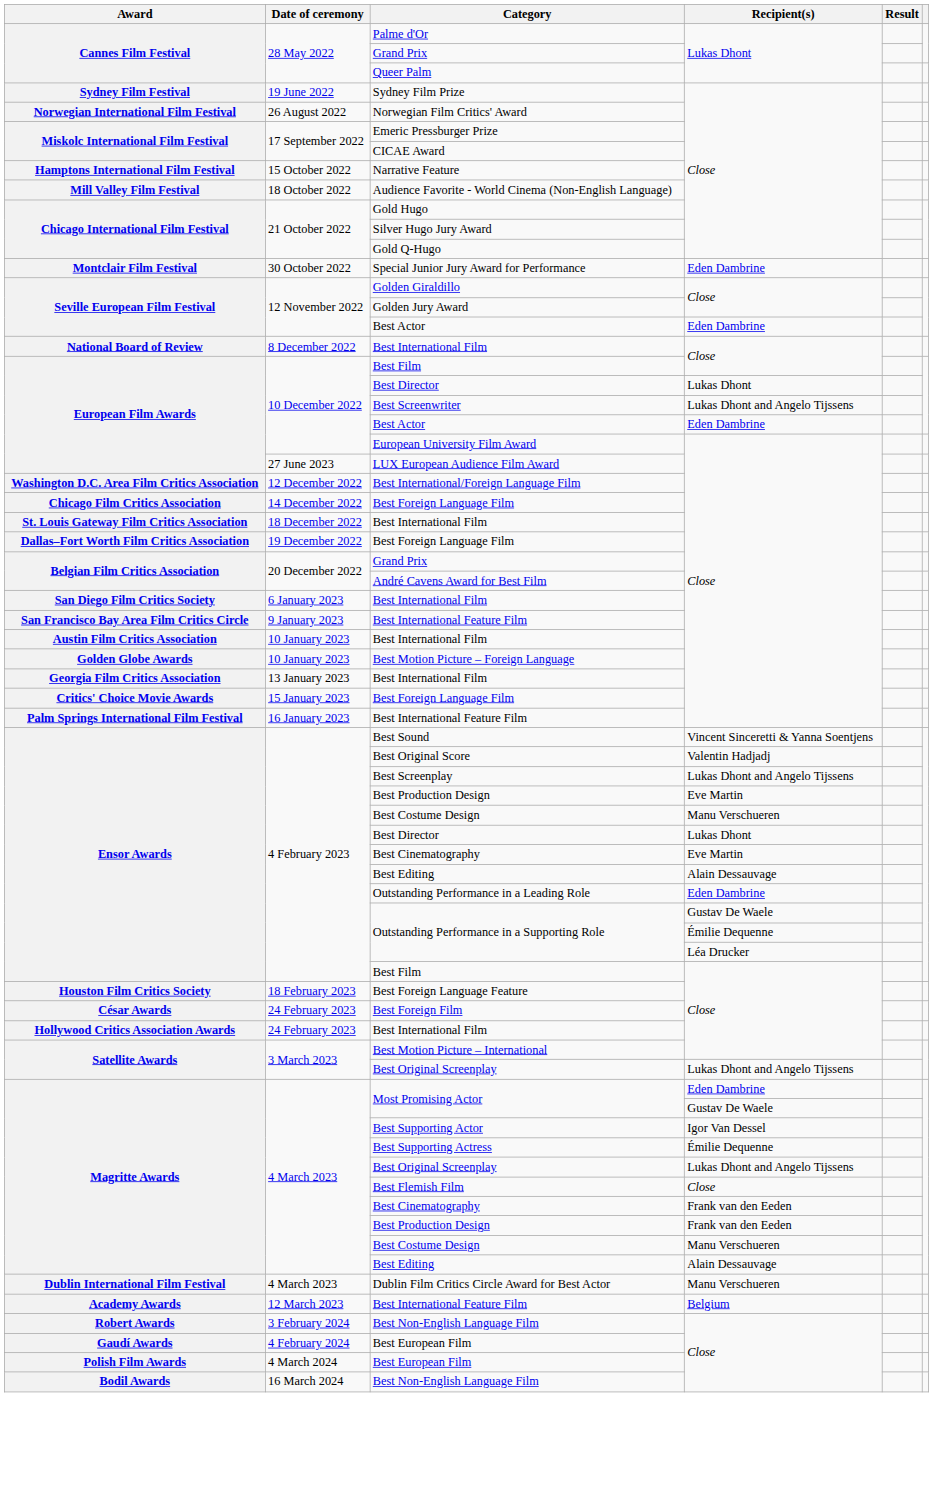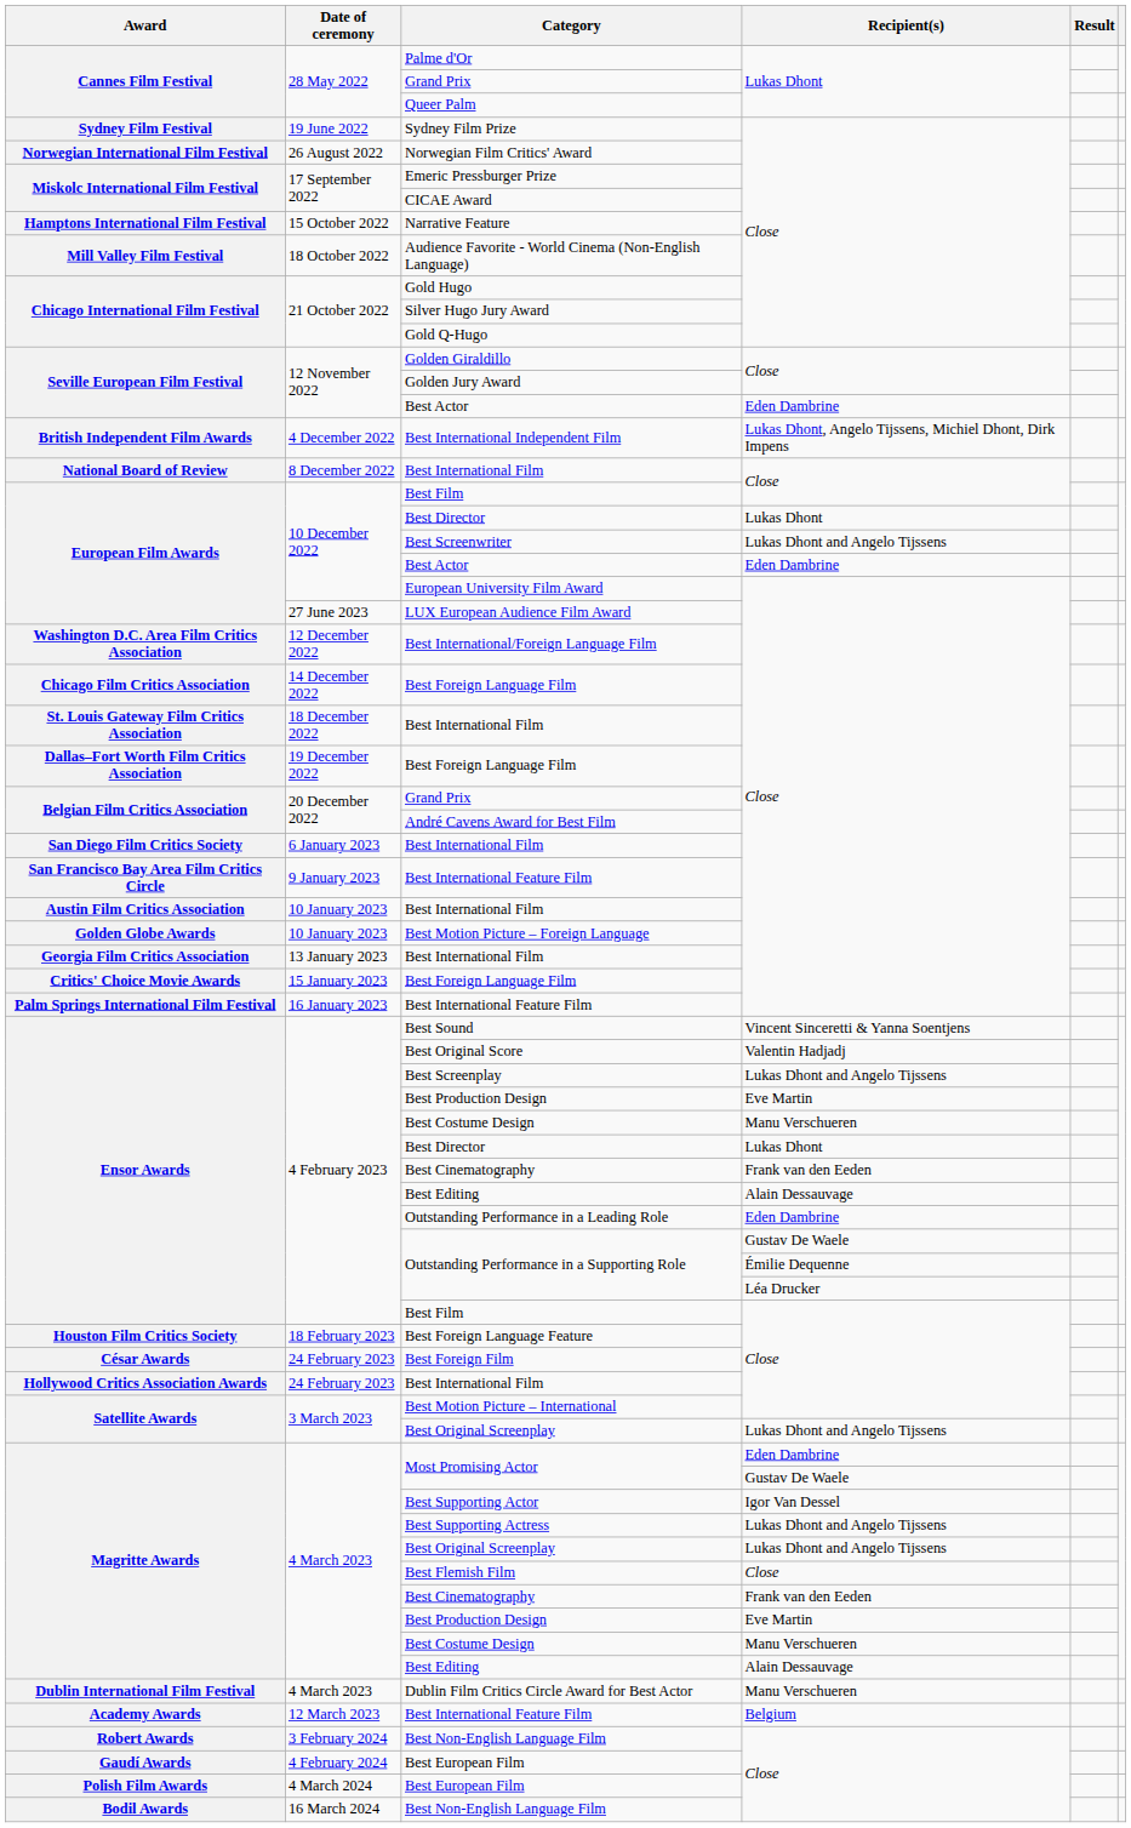 <table class="wikitable sortable plainrowheaders" style="width: 95%;">
 <tr>
 <th scope="col">Award</th>
 <th scope="col">Date of ceremony</th>
 <th scope="col">Category</th>
 <th scope="col">Recipient(s)</th>
 <th scope="col">Result</th>
 <th scope="col" class="unsortable"></th>
 </tr>
 <tr>
 <th scope="row" rowspan="3"><a href='#'>Cannes Film Festival</a></th>
 <td rowspan="3"><a href='#'>28 May 2022</a></td>
 <td><a href='#'>Palme d'Or</a></td>
 <td rowspan="3"><a href='#'>Lukas Dhont</a></td>
 <td></td>
 <td rowspan="2" style="text-align:center"></td>
 </tr>
 <tr>
 <td><a href='#'>Grand Prix</a></td>
 <td></td>
 </tr>
 <tr>
 <td><a href='#'>Queer Palm</a></td>
 <td></td>
 <td style="text-align:center"></td>
 </tr>
 <tr>
 <th scope="row"><a href='#'>Sydney Film Festival</a></th>
 <td><a href='#'>19 June 2022</a></td>
 <td>Sydney Film Prize</td>
 <td rowspan="9"><em>Close</em></td>
 <td></td>
 <td style="text-align:center"></td>
 </tr>
 <tr>
 <th scope="row"><a href='#'>Norwegian International Film Festival</a></th>
 <td>26 August 2022</td>
 <td>Norwegian Film Critics' Award</td>
 <td></td>
 <td style="text-align:center"></td>
 </tr>
 <tr>
 <th scope="row" rowspan="2"><a href='#'>Miskolc International Film Festival</a></th>
 <td rowspan="2">17 September 2022</td>
 <td>Emeric Pressburger Prize</td>
 <td></td>
 <td style="text-align:center"></td>
 </tr>
 <tr>
 <td>CICAE Award</td>
 <td></td>
 <td style="text-align:center"></td>
 </tr>
 <tr>
 <th scope="row"><a href='#'>Hamptons International Film Festival</a></th>
 <td>15 October 2022</td>
 <td>Narrative Feature</td>
 <td></td>
 <td style="text-align:center"></td>
 </tr>
 <tr>
 <th scope="row"><a href='#'>Mill Valley Film Festival</a></th>
 <td>18 October 2022</td>
 <td>Audience Favorite - World Cinema (Non-English Language)</td>
 <td></td>
 <td style="text-align:center"></td>
 </tr>
 <tr>
 <th scope="row" rowspan="3"><a href='#'>Chicago International Film Festival</a></th>
 <td rowspan="3">21 October 2022</td>
 <td>Gold Hugo</td>
 <td></td>
 <td rowspan="3" style="text-align:center"></td>
 </tr>
 <tr>
 <td>Silver Hugo Jury Award</td>
 <td></td>
 </tr>
 <tr>
 <td>Gold Q-Hugo</td>
 <td></td>
 </tr>
 <tr>
-<th scope="row"><a href='#'>Montclair Film Festival</a></th>
-<td>30 October 2022</td>
-<td>Special Junior Jury Award for Performance</td>
-<td><a href='#'>Eden Dambrine</a></td>
-<td></td>
-<td style="text-align:center"></td>
-</tr>
-<tr>
 <th scope="row" rowspan="3"><a href='#'>Seville European Film Festival</a></th>
 <td rowspan="3">12 November 2022</td>
 <td><a href='#'>Golden Giraldillo</a></td>
 <td rowspan="2"><em>Close</em></td>
 <td></td>
 <td rowspan="3" style="text-align:center"></td>
 </tr>
 <tr>
 <td>Golden Jury Award</td>
 <td></td>
 </tr>
 <tr>
 <td>Best Actor</td>
 <td><a href='#'>Eden Dambrine</a></td>
 <td></td>
+</tr>
+<tr>
+<th scope="row"><a href='#'>British Independent Film Awards</a></th>
+<td><a href='#'>4 December 2022</a></td>
+<td><a href='#'>Best International Independent Film</a></td>
+<td><a href='#'>Lukas Dhont</a>, Angelo Tijssens, Michiel Dhont, Dirk Impens</td>
+<td></td>
+<td style="text-align:center"></td>
 </tr>
 <tr>
 <th scope="row"><a href='#'>National Board of Review</a></th>
 <td><a href='#'>8 December 2022</a></td>
 <td><a href='#'>Best International Film</a></td>
 <td rowspan="2"><em>Close</em></td>
 <td></td>
 <td style="text-align:center"></td>
 </tr>
 <tr>
 <th rowspan="6" scope="row"><a href='#'>European Film Awards</a></th>
 <td rowspan="5"><a href='#'>10 December 2022</a></td>
 <td><a href='#'>Best Film</a></td>
 <td></td>
 <td rowspan="4" style="text-align:center"></td>
 </tr>
 <tr>
 <td><a href='#'>Best Director</a></td>
 <td>Lukas Dhont</td>
 <td></td>
 </tr>
 <tr>
 <td><a href='#'>Best Screenwriter</a></td>
 <td>Lukas Dhont and Angelo Tijssens</td>
 <td></td>
 </tr>
 <tr>
 <td><a href='#'>Best Actor</a></td>
 <td><a href='#'>Eden Dambrine</a></td>
 <td></td>
 </tr>
 <tr>
 <td><a href='#'>European University Film Award</a></td>
 <td rowspan="15"><em>Close</em></td>
 <td></td>
 <td style="text-align:center"></td>
 </tr>
 <tr>
 <td>27 June 2023</td>
 <td><a href='#'>LUX European Audience Film Award</a></td>
 <td></td>
 <td style="text-align:center"></td>
 </tr>
 <tr>
 <th scope="row"><a href='#'>Washington D.C. Area Film Critics Association</a></th>
 <td><a href='#'>12 December 2022</a></td>
 <td><a href='#'>Best International/Foreign Language Film</a></td>
 <td></td>
 <td style="text-align:center"></td>
 </tr>
 <tr>
 <th scope="row"><a href='#'>Chicago Film Critics Association</a></th>
 <td><a href='#'>14 December 2022</a></td>
 <td><a href='#'>Best Foreign Language Film</a></td>
 <td></td>
 <td style="text-align:center"></td>
 </tr>
 <tr>
 <th scope="row"><a href='#'>St. Louis Gateway Film Critics Association</a></th>
 <td><a href='#'>18 December 2022</a></td>
 <td>Best International Film</td>
 <td></td>
 <td style="text-align:center"></td>
 </tr>
 <tr>
 <th scope="row"><a href='#'>Dallas–Fort Worth Film Critics Association</a></th>
 <td><a href='#'>19 December 2022</a></td>
 <td>Best Foreign Language Film</td>
 <td></td>
 <td style="text-align:center"></td>
 </tr>
 <tr>
 <th scope="row" rowspan="2"><a href='#'>Belgian Film Critics Association</a></th>
 <td rowspan="2">20 December 2022</td>
 <td><a href='#'>Grand Prix</a></td>
 <td></td>
 <td style="text-align:center;"></td>
 </tr>
 <tr>
 <td><a href='#'>André Cavens Award for Best Film</a></td>
 <td></td>
 <td style="text-align:center;"></td>
 </tr>
 <tr>
 <th scope="row"><a href='#'>San Diego Film Critics Society</a></th>
 <td><a href='#'>6 January 2023</a></td>
 <td><a href='#'>Best International Film</a></td>
 <td></td>
 <td style="text-align:center"></td>
 </tr>
 <tr>
 <th scope="row"><a href='#'>San Francisco Bay Area Film Critics Circle</a></th>
 <td><a href='#'>9 January 2023</a></td>
 <td><a href='#'>Best International Feature Film</a></td>
 <td></td>
 <td style="text-align:center"><br></td>
 </tr>
 <tr>
 <th scope="row"><a href='#'>Austin Film Critics Association</a></th>
 <td><a href='#'>10 January 2023</a></td>
 <td>Best International Film</td>
 <td></td>
 <td style="text-align:center"></td>
 </tr>
 <tr>
 <th scope="row"><a href='#'>Golden Globe Awards</a></th>
 <td><a href='#'>10 January 2023</a></td>
 <td><a href='#'>Best Motion Picture – Foreign Language</a></td>
 <td></td>
 <td style="text-align:center"></td>
 </tr>
 <tr>
 <th scope="row"><a href='#'>Georgia Film Critics Association</a></th>
 <td>13 January 2023</td>
 <td>Best International Film</td>
 <td></td>
 <td style="text-align:center"></td>
 </tr>
 <tr>
 <th scope="row"><a href='#'>Critics' Choice Movie Awards</a></th>
 <td><a href='#'>15 January 2023</a></td>
 <td><a href='#'>Best Foreign Language Film</a></td>
 <td></td>
 <td style="text-align:center"></td>
 </tr>
 <tr>
 <th scope="row"><a href='#'>Palm Springs International Film Festival</a></th>
 <td><a href='#'>16 January 2023</a></td>
 <td>Best International Feature Film</td>
 <td></td>
 <td align="center"></td>
 </tr>
 <tr>
 <th scope="row" rowspan="13"><a href='#'>Ensor Awards</a></th>
 <td rowspan="13">4 February 2023</td>
 <td>Best Sound</td>
 <td>Vincent Sinceretti & Yanna Soentjens</td>
 <td></td>
 <td rowspan="13" style="text-align:center"></td>
 </tr>
 <tr>
 <td>Best Original Score</td>
 <td>Valentin Hadjadj</td>
 <td></td>
 </tr>
 <tr>
 <td>Best Screenplay</td>
 <td>Lukas Dhont and Angelo Tijssens</td>
 <td></td>
 </tr>
 <tr>
 <td>Best Production Design</td>
 <td>Eve Martin</td>
 <td></td>
 </tr>
 <tr>
 <td>Best Costume Design</td>
 <td>Manu Verschueren</td>
 <td></td>
 </tr>
 <tr>
 <td>Best Director</td>
 <td>Lukas Dhont</td>
 <td></td>
 </tr>
 <tr>
 <td>Best Cinematography</td>
-<td>Eve Martin</td>
+<td>Frank van den Eeden</td>
 <td></td>
 </tr>
 <tr>
 <td>Best Editing</td>
 <td>Alain Dessauvage</td>
 <td></td>
 </tr>
 <tr>
 <td>Outstanding Performance in a Leading Role</td>
 <td><a href='#'>Eden Dambrine</a></td>
 <td></td>
 </tr>
 <tr>
 <td rowspan=3>Outstanding Performance in a Supporting Role</td>
 <td>Gustav De Waele</td>
 <td></td>
 </tr>
 <tr>
 <td>Émilie Dequenne</td>
 <td></td>
 </tr>
 <tr>
 <td>Léa Drucker</td>
 <td></td>
 </tr>
 <tr>
 <td>Best Film</td>
 <td rowspan="5"><em>Close</em></td>
 <td></td>
 </tr>
 <tr>
 <th scope="row"><a href='#'>Houston Film Critics Society</a></th>
 <td><a href='#'>18 February 2023</a></td>
 <td>Best Foreign Language Feature</td>
 <td></td>
 <td style="text-align:center;"></td>
 </tr>
 <tr>
 <th scope="row"><a href='#'>César Awards</a></th>
 <td><a href='#'>24 February 2023</a></td>
 <td><a href='#'>Best Foreign Film</a></td>
 <td></td>
 <td style="text-align:center"></td>
 </tr>
 <tr>
 <th scope="row"><a href='#'>Hollywood Critics Association Awards</a></th>
 <td><a href='#'>24 February 2023</a></td>
 <td>Best International Film</td>
 <td></td>
 <td style="text-align:center"></td>
 </tr>
 <tr>
 <th scope="row" rowspan="2"><a href='#'>Satellite Awards</a></th>
 <td rowspan="2"><a href='#'>3 March 2023</a></td>
 <td><a href='#'>Best Motion Picture – International</a></td>
 <td></td>
 <td rowspan="2" style="text-align:center"></td>
 </tr>
 <tr>
 <td><a href='#'>Best Original Screenplay</a></td>
 <td>Lukas Dhont and Angelo Tijssens</td>
 <td></td>
 </tr>
 <tr>
 <th scope="row" rowspan="10"><a href='#'>Magritte Awards</a></th>
 <td rowspan="10"><a href='#'>4 March 2023</a></td>
 <td rowspan="2"><a href='#'>Most Promising Actor</a></td>
 <td><a href='#'>Eden Dambrine</a></td>
 <td></td>
 <td rowspan="10" style="text-align:center"></td>
 </tr>
 <tr>
 <td>Gustav De Waele</td>
 <td></td>
 </tr>
 <tr>
 <td><a href='#'>Best Supporting Actor</a></td>
 <td>Igor Van Dessel</td>
 <td></td>
 </tr>
 <tr>
 <td><a href='#'>Best Supporting Actress</a></td>
-<td>Émilie Dequenne</td>
+<td>Lukas Dhont and Angelo Tijssens</td>
 <td></td>
 </tr>
 <tr>
 <td><a href='#'>Best Original Screenplay</a></td>
 <td>Lukas Dhont and Angelo Tijssens</td>
 <td></td>
 </tr>
 <tr>
 <td><a href='#'>Best Flemish Film</a></td>
 <td><em>Close</em></td>
 <td></td>
 </tr>
 <tr>
 <td><a href='#'>Best Cinematography</a></td>
 <td>Frank van den Eeden</td>
 <td></td>
 </tr>
 <tr>
 <td><a href='#'>Best Production Design</a></td>
-<td>Frank van den Eeden</td>
+<td>Eve Martin</td>
 <td></td>
 </tr>
 <tr>
 <td><a href='#'>Best Costume Design</a></td>
 <td>Manu Verschueren</td>
 <td></td>
 </tr>
 <tr>
 <td><a href='#'>Best Editing</a></td>
 <td>Alain Dessauvage</td>
 <td></td>
 </tr>
 <tr>
 <th scope="row"><a href='#'>Dublin International Film Festival</a></th>
 <td>4 March 2023</td>
 <td>Dublin Film Critics Circle Award for Best Actor</td>
 <td>Manu Verschueren</td>
 <td></td>
 <td style="text-align:center"></td>
 </tr>
 <tr>
 <th scope="row"><a href='#'>Academy Awards</a></th>
 <td><a href='#'>12 March 2023</a></td>
 <td><a href='#'>Best International Feature Film</a></td>
 <td><a href='#'>Belgium</a></td>
 <td></td>
 <td style="text-align:center"></td>
 </tr>
 <tr>
 <th scope="row"><a href='#'>Robert Awards</a></th>
 <td><a href='#'>3 February 2024</a></td>
 <td><a href='#'>Best Non-English Language Film</a></td>
 <td rowspan="4"><em>Close</em></td>
 <td></td>
 <td style="text-align:center"></td>
 </tr>
 <tr>
 <th scope="row"><a href='#'>Gaudí Awards</a></th>
 <td><a href='#'>4 February 2024</a></td>
 <td>Best European Film</td>
 <td></td>
 <td style="text-align:center"></td>
 </tr>
 <tr>
 <th scope="row"><a href='#'>Polish Film Awards</a></th>
 <td>4 March 2024</td>
 <td><a href='#'>Best European Film</a></td>
 <td></td>
 <td style="text-align:center"></td>
 </tr>
 <tr>
 <th scope="row"><a href='#'>Bodil Awards</a></th>
 <td>16 March 2024</td>
 <td><a href='#'>Best Non-English Language Film</a></td>
 <td></td>
 <td style="text-align:center"></td>
 </tr>
 </table>
